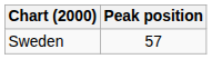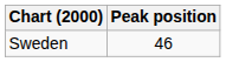 <table class="wikitable">
 <tr>
 <th>Chart (2000)</th>
 <th>Peak position</th>
 </tr>
 <tr>
 <td>Sweden</td>
-<td align="center">57</td>
+<td align="center">46</td>
 </tr>
 </table>
